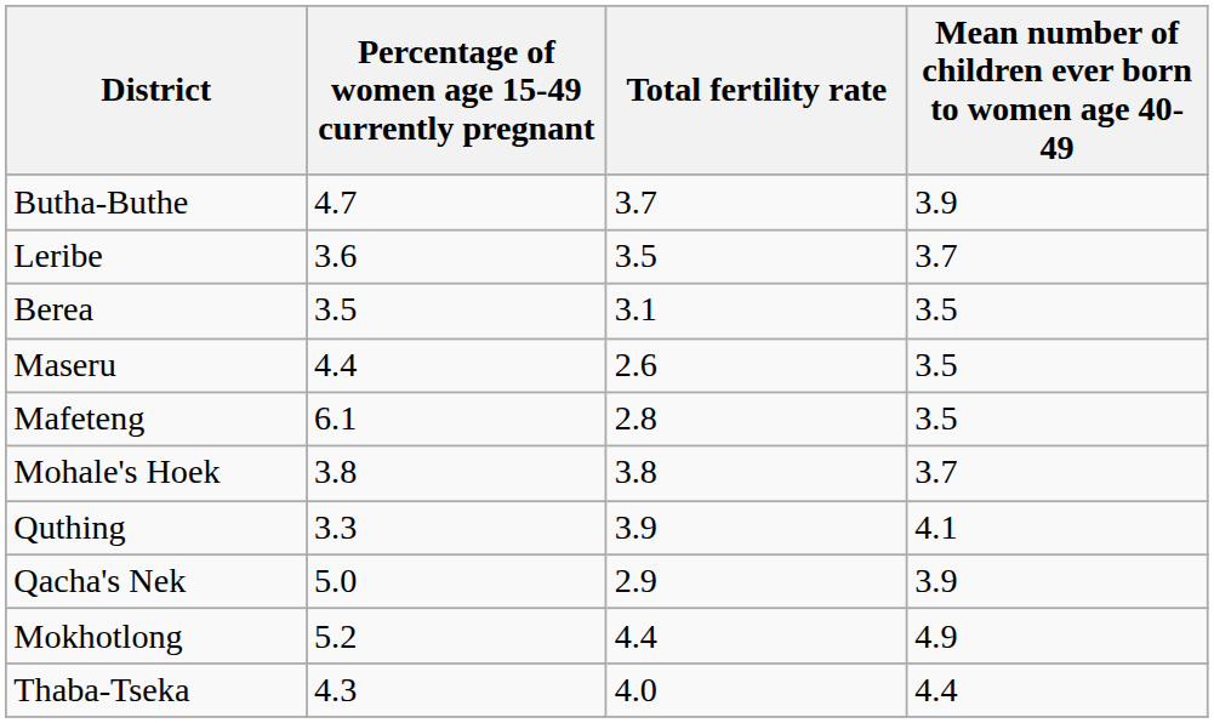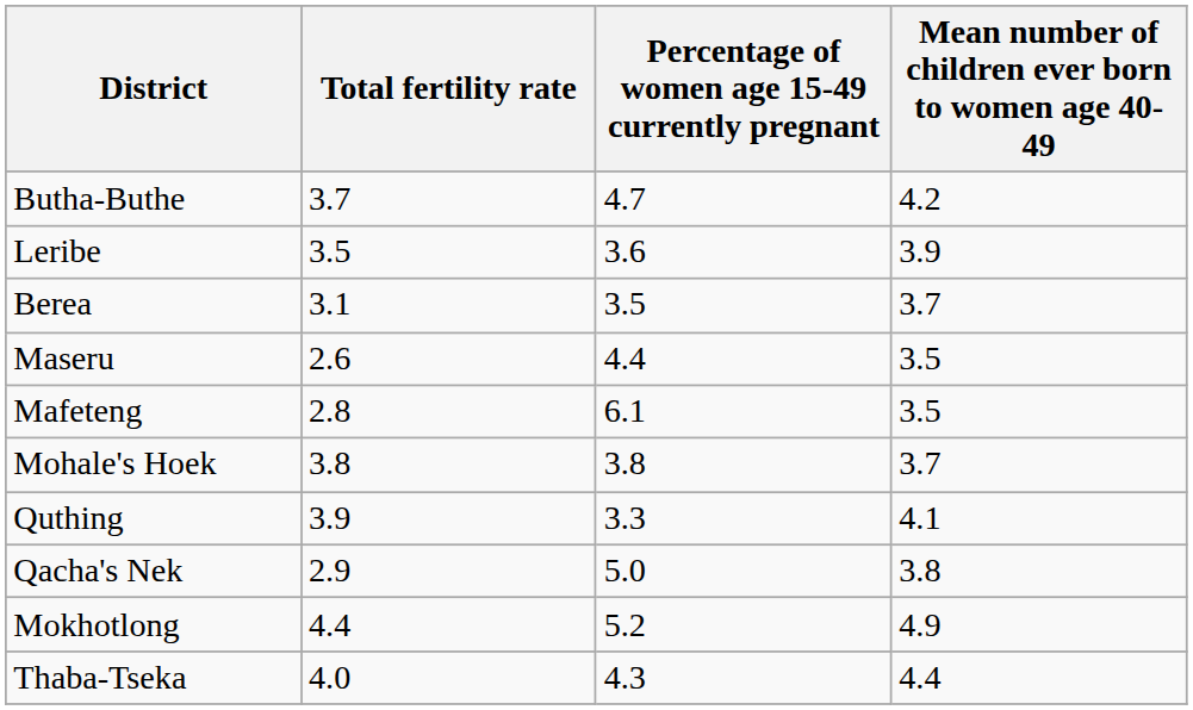 <table class="wikitable sortable">
 <tr>
 <th style="width:100pt;">District</th>
+<th style="width:100pt;">Total fertility rate</th>
 <th style="width:100pt;">Percentage of women age 15-49 currently pregnant</th>
-<th style="width:100pt;">Total fertility rate</th>
 <th style="width:100pt;">Mean number of children ever born to women age 40-49</th>
 </tr>
 <tr>
 <td>Butha-Buthe</td>
+<td>3.7</td>
 <td>4.7</td>
-<td>3.7</td>
+<td>4.2</td>
+</tr>
+<tr>
+<td>Leribe</td>
+<td>3.5</td>
+<td>3.6</td>
 <td>3.9</td>
 </tr>
 <tr>
-<td>Leribe</td>
-<td>3.6</td>
+<td>Berea</td>
+<td>3.1</td>
 <td>3.5</td>
 <td>3.7</td>
 </tr>
 <tr>
-<td>Berea</td>
-<td>3.5</td>
-<td>3.1</td>
-<td>3.5</td>
-</tr>
-<tr>
 <td>Maseru</td>
+<td>2.6</td>
 <td>4.4</td>
-<td>2.6</td>
 <td>3.5</td>
 </tr>
 <tr>
 <td>Mafeteng</td>
+<td>2.8</td>
 <td>6.1</td>
-<td>2.8</td>
 <td>3.5</td>
 </tr>
 <tr>
 <td>Mohale's Hoek</td>
 <td>3.8</td>
 <td>3.8</td>
 <td>3.7</td>
 </tr>
 <tr>
 <td>Quthing</td>
+<td>3.9</td>
 <td>3.3</td>
-<td>3.9</td>
 <td>4.1</td>
 </tr>
 <tr>
 <td>Qacha's Nek</td>
+<td>2.9</td>
 <td>5.0</td>
-<td>2.9</td>
-<td>3.9</td>
+<td>3.8</td>
 </tr>
 <tr>
 <td>Mokhotlong</td>
+<td>4.4</td>
 <td>5.2</td>
-<td>4.4</td>
 <td>4.9</td>
 </tr>
 <tr>
 <td>Thaba-Tseka</td>
+<td>4.0</td>
 <td>4.3</td>
-<td>4.0</td>
 <td>4.4</td>
 </tr>
 </table>
